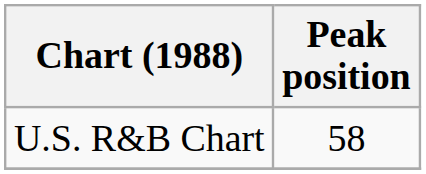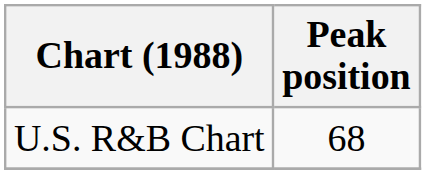 <table class="wikitable">
 <tr>
 <th align="center">Chart (1988)</th>
 <th align="center">Peak<br>position</th>
 </tr>
 <tr>
 <td align="left">U.S. R&B Chart</td>
-<td align="center">58</td>
+<td align="center">68</td>
 </tr>
 <tr>
 </tr>
 </table>
